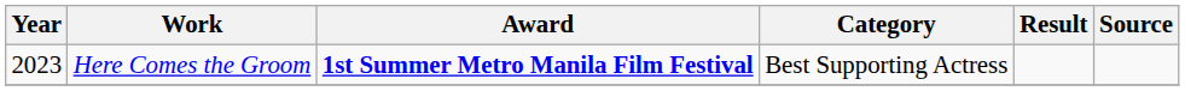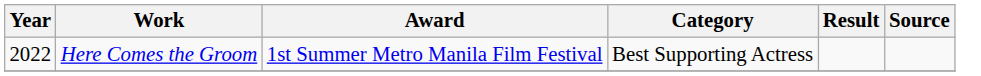 <table class="wikitable">
 <tr>
 <th>Year</th>
 <th>Work</th>
 <th>Award</th>
 <th>Category</th>
 <th>Result</th>
 <th>Source </th>
 </tr>
 <tr>
-<td>2023</td>
+<td>2022</td>
 <td><em><a href='#'>Here Comes the Groom</a></em></td>
-<td><strong><a href='#'>1st Summer Metro Manila Film Festival</a></strong></td>
+<td><a href='#'>1st Summer Metro Manila Film Festival</a></td>
 <td>Best Supporting Actress</td>
 <td></td>
 <td></td>
 </tr>
 <tr>
 </tr>
 </table>
